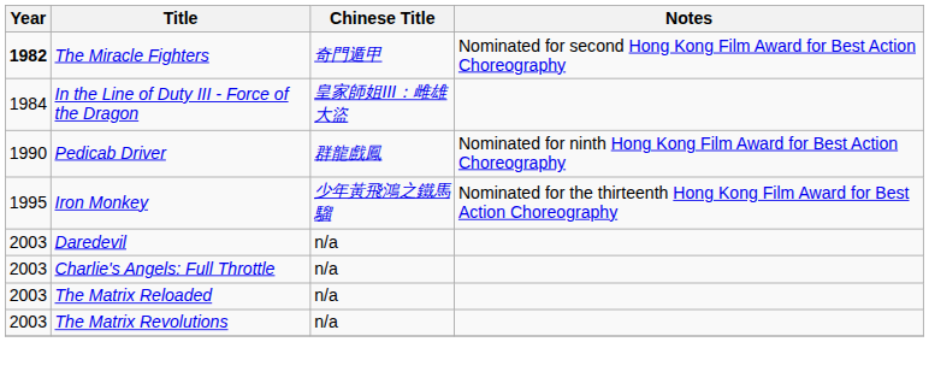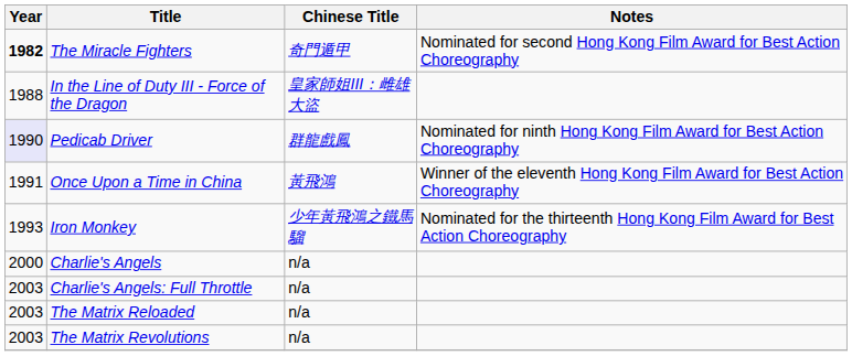 <table class="wikitable">
 <tr>
 <th>Year</th>
 <th>Title</th>
 <th>Chinese Title</th>
 <th>Notes</th>
 </tr>
 <tr>
 <td><strong>1982</strong></td>
 <td><em><a href='#'>The Miracle Fighters</a></em></td>
 <td><em><a href='#'>奇門遁甲</a></em></td>
 <td>Nominated for second <a href='#'>Hong Kong Film Award for Best Action Choreography</a></td>
 </tr>
 <tr>
-<td>1984</td>
+<td>1988</td>
 <td><em><a href='#'>In the Line of Duty III - Force of the Dragon</a></em></td>
 <td><em><a href='#'>皇家師姐III：雌雄大盜</a></em></td>
 <td></td>
 </tr>
 <tr>
-<td>1990</td>
+<td style="background: lavender;">1990</td>
 <td><em><a href='#'>Pedicab Driver</a></em></td>
 <td><em><a href='#'>群龍戲鳳</a></em></td>
 <td>Nominated for ninth <a href='#'>Hong Kong Film Award for Best Action Choreography</a></td>
 </tr>
 <tr>
-<td>1995</td>
+<td>1991</td>
+<td><em><a href='#'>Once Upon a Time in China</a></em></td>
+<td><em><a href='#'>黃飛鴻</a></em></td>
+<td>Winner of the  eleventh <a href='#'>Hong Kong Film Award for Best Action Choreography</a></td>
+</tr>
+<tr>
+<td>1993</td>
 <td><em><a href='#'>Iron Monkey</a></em></td>
 <td><em><a href='#'>少年黃飛鴻之鐵馬騮</a></em></td>
 <td>Nominated for the thirteenth <a href='#'>Hong Kong Film Award for Best Action Choreography</a></td>
 </tr>
 <tr>
-<td>2003</td>
-<td><em><a href='#'>Daredevil</a></em></td>
+<td>2000</td>
+<td><em><a href='#'>Charlie's Angels</a></em></td>
 <td>n/a</td>
 <td></td>
 </tr>
 <tr>
 <td>2003</td>
 <td><em><a href='#'>Charlie's Angels: Full Throttle</a></em></td>
 <td>n/a</td>
 <td></td>
 </tr>
 <tr>
 <td>2003</td>
 <td><em><a href='#'>The Matrix Reloaded</a></em></td>
 <td>n/a</td>
 <td></td>
 </tr>
 <tr>
 <td>2003</td>
 <td><em><a href='#'>The Matrix Revolutions</a></em></td>
 <td>n/a</td>
 <td></td>
 </tr>
 <tr>
 </tr>
 </table>
